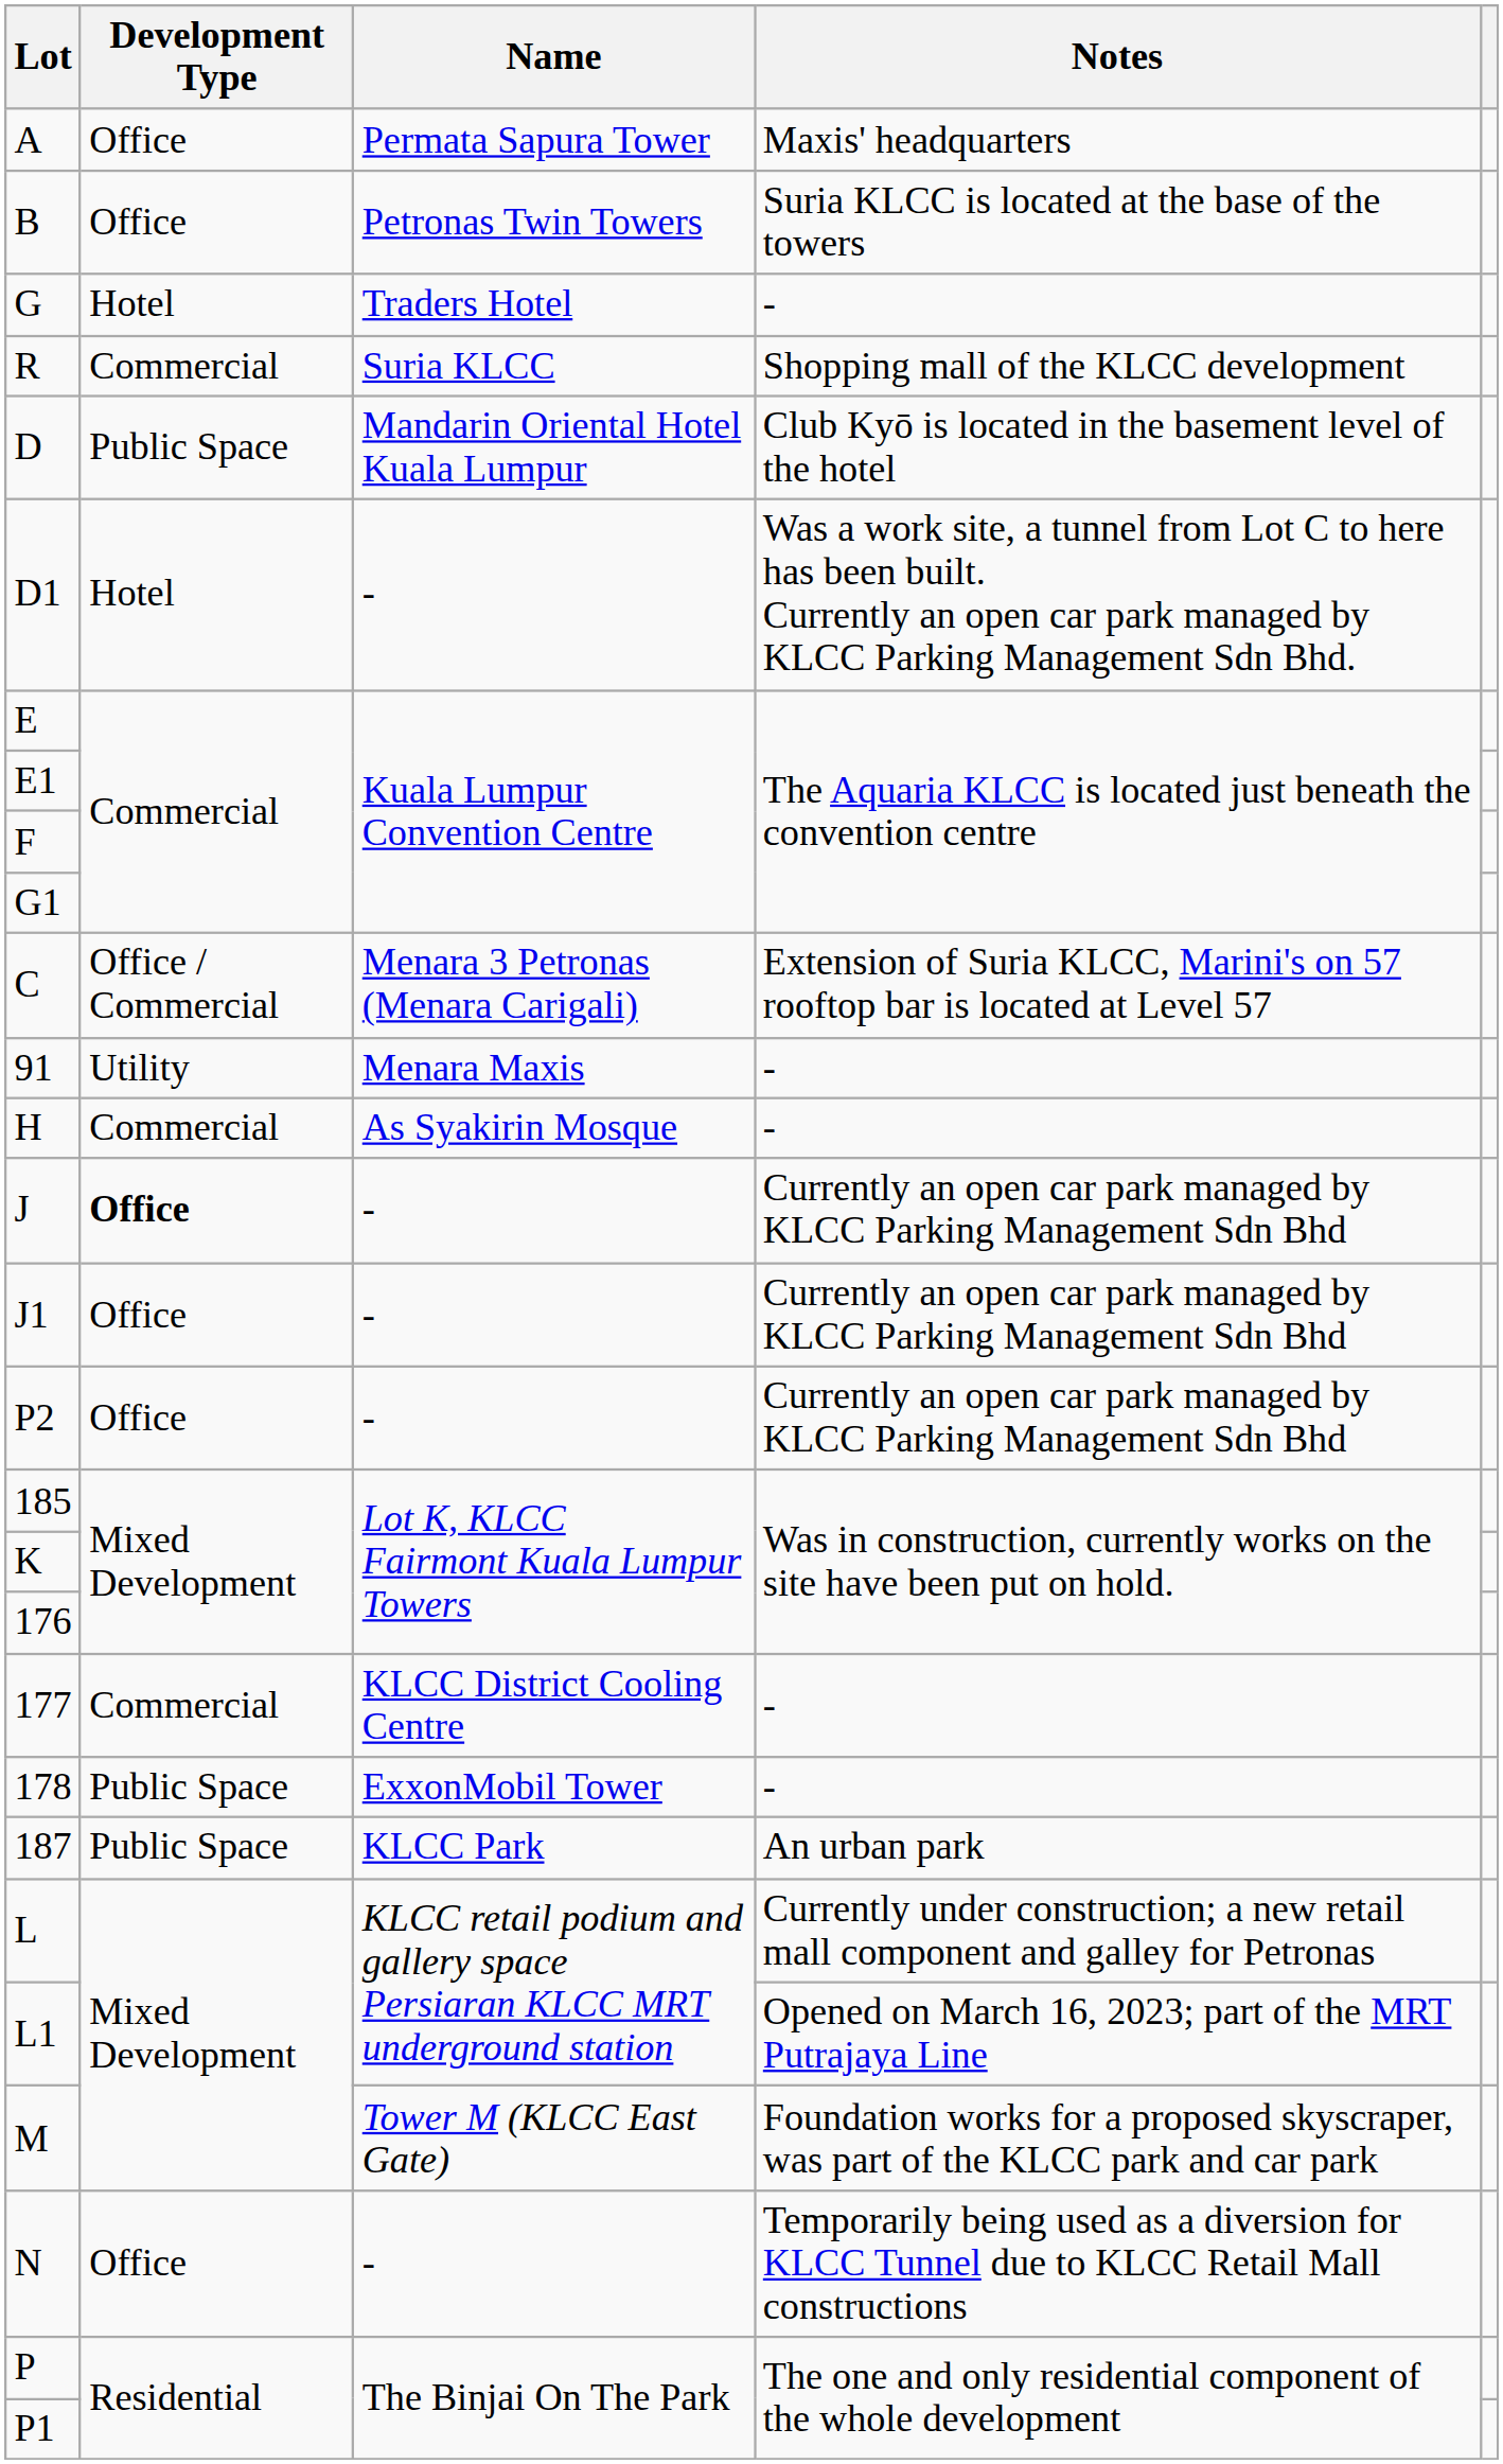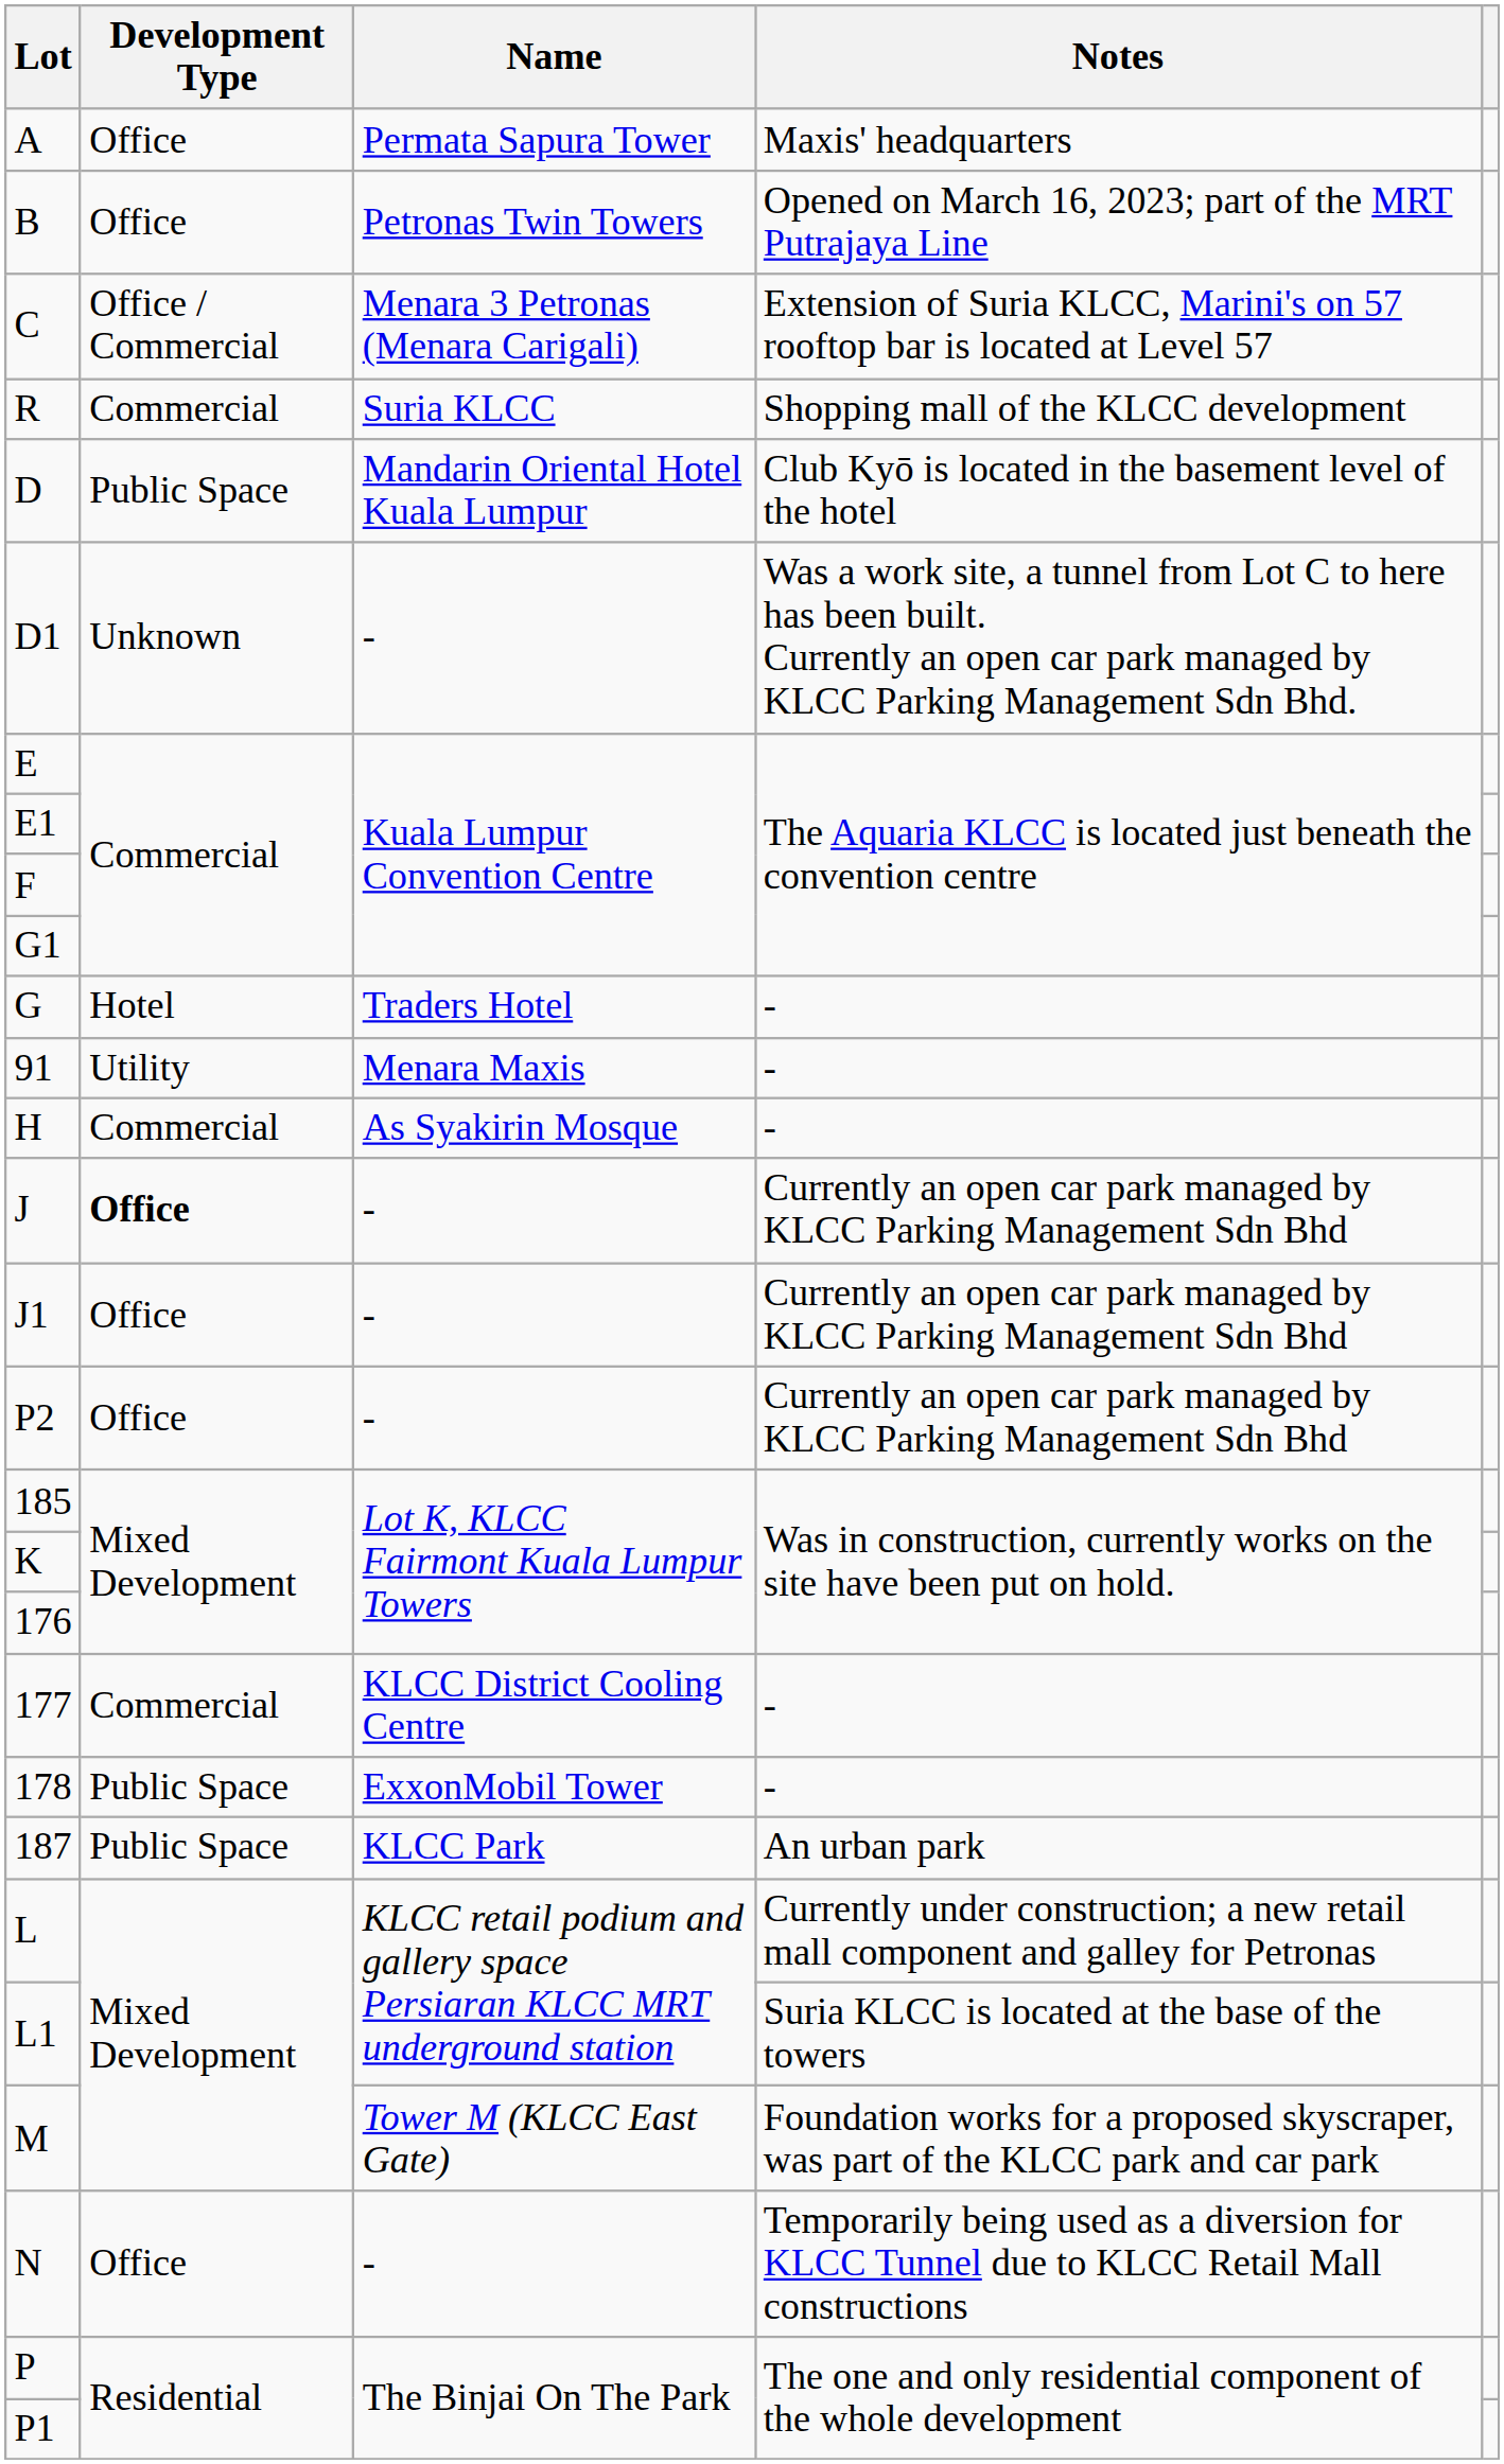 <table class="wikitable sortable" width=100%>
 <tr>
 <th>Lot</th>
 <th>Development Type</th>
 <th>Name</th>
 <th>Notes</th>
 <th></th>
 </tr>
 <tr>
 <td>A</td>
 <td>Office</td>
 <td><a href='#'>Permata Sapura Tower</a></td>
 <td>Maxis' headquarters</td>
 <td></td>
 </tr>
 <tr>
 <td>B</td>
 <td>Office</td>
 <td><a href='#'>Petronas Twin Towers</a></td>
-<td>Suria KLCC is located at the base of the towers</td>
+<td>Opened on March 16, 2023; part of the <a href='#'>MRT Putrajaya Line</a></td>
 <td></td>
 </tr>
 <tr>
-<td>G</td>
-<td>Hotel</td>
-<td><a href='#'>Traders Hotel</a></td>
-<td>-</td>
+<td>C</td>
+<td>Office / Commercial</td>
+<td><a href='#'>Menara 3 Petronas (Menara Carigali)</a></td>
+<td>Extension of Suria KLCC, <a href='#'>Marini's on 57</a> rooftop bar is located at Level 57</td>
 <td></td>
 </tr>
 <tr>
 <td>R</td>
 <td>Commercial</td>
 <td><a href='#'>Suria KLCC</a></td>
 <td>Shopping mall of the KLCC development</td>
 <td></td>
 </tr>
 <tr>
 <td>D</td>
 <td>Public Space</td>
 <td><a href='#'>Mandarin Oriental Hotel Kuala Lumpur</a></td>
 <td>Club Kyō is located in the basement level of the hotel</td>
 <td></td>
 </tr>
 <tr>
 <td>D1</td>
-<td>Hotel</td>
+<td>Unknown</td>
 <td>-</td>
 <td>Was a work site, a tunnel from Lot C to here has been built.<br>Currently an open car park managed by KLCC Parking Management Sdn Bhd.</td>
 <td></td>
 </tr>
 <tr>
 <td>E</td>
 <td rowspan="4">Commercial</td>
 <td rowspan="4"><a href='#'>Kuala Lumpur Convention Centre</a></td>
 <td rowspan="4">The <a href='#'>Aquaria KLCC</a> is located just beneath the convention centre</td>
 <td></td>
 </tr>
 <tr>
 <td>E1</td>
 <td></td>
 </tr>
 <tr>
 <td>F</td>
 <td></td>
 </tr>
 <tr>
 <td>G1</td>
 <td></td>
 </tr>
 <tr>
-<td>C</td>
-<td>Office / Commercial</td>
-<td><a href='#'>Menara 3 Petronas (Menara Carigali)</a></td>
-<td>Extension of Suria KLCC, <a href='#'>Marini's on 57</a> rooftop bar is located at Level 57</td>
+<td>G</td>
+<td>Hotel</td>
+<td><a href='#'>Traders Hotel</a></td>
+<td>-</td>
 <td></td>
 </tr>
 <tr>
 <td>91</td>
 <td>Utility</td>
 <td><a href='#'>Menara Maxis</a></td>
 <td>-</td>
 <td></td>
 </tr>
 <tr>
 <td>H</td>
 <td>Commercial</td>
 <td><a href='#'>As Syakirin Mosque</a></td>
 <td>-</td>
 <td></td>
 </tr>
 <tr>
 <td>J</td>
 <td><strong>Office</strong></td>
 <td>-</td>
 <td>Currently an open car park managed by KLCC Parking Management Sdn Bhd</td>
 <td></td>
 </tr>
 <tr>
 <td>J1</td>
 <td>Office</td>
 <td>-</td>
 <td>Currently an open car park managed by KLCC Parking Management Sdn Bhd</td>
 <td></td>
 </tr>
 <tr>
 <td>P2</td>
 <td>Office</td>
 <td>-</td>
 <td>Currently an open car park managed by KLCC Parking Management Sdn Bhd</td>
 <td></td>
 </tr>
 <tr>
 <td>185</td>
 <td rowspan="3">Mixed Development</td>
 <td rowspan="3"><em><a href='#'>Lot K, KLCC</a></em><br><em><a href='#'>Fairmont Kuala Lumpur Towers</a></em></td>
 <td rowspan="3">Was in construction, currently works on the site have been put on hold.</td>
 <td></td>
 </tr>
 <tr>
 <td>K</td>
 <td></td>
 </tr>
 <tr>
 <td>176</td>
 <td></td>
 </tr>
 <tr>
 <td>177</td>
 <td>Commercial</td>
 <td><a href='#'>KLCC District Cooling Centre</a></td>
 <td>-</td>
 <td></td>
 </tr>
 <tr>
 <td>178</td>
 <td>Public Space</td>
 <td><a href='#'>ExxonMobil Tower</a></td>
 <td>-</td>
 <td></td>
 </tr>
 <tr>
 <td>187</td>
 <td>Public Space</td>
 <td><a href='#'>KLCC Park</a></td>
 <td>An urban park</td>
 <td></td>
 </tr>
 <tr>
 <td>L</td>
 <td rowspan="3">Mixed Development</td>
 <td rowspan="2"><em>KLCC retail podium and gallery space</em><br><a href='#'><em>Persiaran KLCC MRT underground station</em></a></td>
 <td>Currently under construction; a new retail mall component and galley for Petronas</td>
 <td></td>
 </tr>
 <tr>
 <td>L1</td>
-<td>Opened on March 16, 2023; part of the <a href='#'>MRT Putrajaya Line</a></td>
+<td>Suria KLCC is located at the base of the towers</td>
 <td></td>
 </tr>
 <tr>
 <td>M</td>
 <td><em><a href='#'>Tower M</a> (KLCC East Gate)</em></td>
 <td>Foundation works for a proposed skyscraper, was part of the KLCC park and car park</td>
 <td></td>
 </tr>
 <tr>
 <td>N</td>
 <td>Office</td>
 <td>-</td>
 <td>Temporarily being used as a diversion for <a href='#'>KLCC Tunnel</a> due to KLCC Retail Mall constructions</td>
 <td></td>
 </tr>
 <tr>
 <td>P</td>
 <td rowspan="2">Residential</td>
 <td rowspan="2">The Binjai On The Park</td>
 <td rowspan="2">The one and only residential component of the whole development</td>
 <td></td>
 </tr>
 <tr>
 <td>P1</td>
 <td></td>
 </tr>
 </table>
